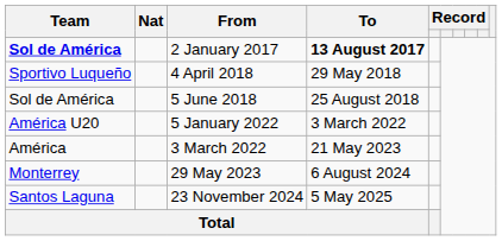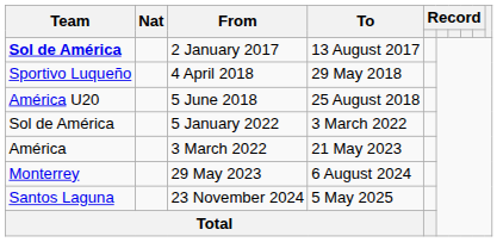 <table class="wikitable" style="text-align:center">
 <tr>
 <th rowspan="2">Team</th>
 <th rowspan="2">Nat</th>
 <th rowspan="2">From</th>
 <th rowspan="2">To</th>
 <th colspan="5">Record</th>
 <th rowspan="2"></th>
 </tr>
 <tr>
 <th></th>
 <th></th>
 <th></th>
 <th></th>
 <th></th>
 </tr>
 <tr>
 <td align="left"><strong><a href='#'>Sol de América</a></strong></td>
 <td></td>
 <td align="left">2 January 2017</td>
-<td align="left"><strong>13 August 2017<br></strong></td>
+<td align="left">13 August 2017<br></td>
 <td></td>
 </tr>
 <tr>
 <td align="left"><a href='#'>Sportivo Luqueño</a></td>
 <td></td>
 <td align="left">4 April 2018</td>
 <td align="left">29 May 2018<br></td>
 <td></td>
 </tr>
 <tr>
-<td align="left">Sol de América</td>
+<td align="left"><a href='#'>América</a> U20</td>
 <td></td>
 <td align="left">5 June 2018</td>
 <td align="left">25 August 2018<br></td>
 <td></td>
 </tr>
 <tr>
-<td align="left"><a href='#'>América</a> U20</td>
+<td align="left">Sol de América</td>
 <td></td>
 <td align="left">5 January 2022</td>
 <td align="left">3 March 2022<br></td>
 <td></td>
 </tr>
 <tr>
 <td align="left">América</td>
 <td></td>
 <td align="left">3 March 2022</td>
 <td align="left">21 May 2023<br></td>
 <td></td>
 </tr>
 <tr>
 <td align="left"><a href='#'>Monterrey</a></td>
 <td></td>
 <td align="left">29 May 2023</td>
 <td align="left">6 August 2024<br></td>
 <td></td>
 </tr>
 <tr>
 <td align="left"><a href='#'>Santos Laguna</a></td>
 <td></td>
 <td align="left">23 November 2024</td>
 <td align="left">5 May 2025<br></td>
 <td></td>
 </tr>
 <tr>
 <th colspan="4">Total<br></th>
 <th></th>
 </tr>
 </table>
